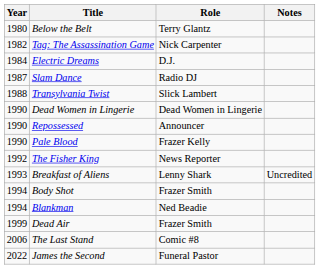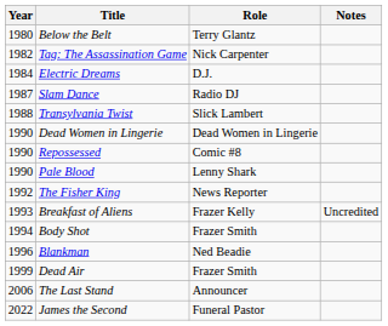 <table class="wikitable sortable">
 <tr>
 <th>Year</th>
 <th>Title</th>
 <th>Role</th>
 <th>Notes</th>
 </tr>
 <tr>
 <td>1980</td>
 <td><em>Below the Belt</em></td>
 <td>Terry Glantz</td>
 <td></td>
 </tr>
 <tr>
 <td>1982</td>
 <td><em><a href='#'>Tag: The Assassination Game</a></em></td>
 <td>Nick Carpenter</td>
 <td></td>
 </tr>
 <tr>
 <td>1984</td>
 <td><a href='#'><em>Electric Dreams</em></a></td>
 <td>D.J.</td>
 <td></td>
 </tr>
 <tr>
 <td>1987</td>
 <td><a href='#'><em>Slam Dance</em></a></td>
 <td>Radio DJ</td>
 <td></td>
 </tr>
 <tr>
 <td>1988</td>
 <td><em><a href='#'>Transylvania Twist</a></em></td>
 <td>Slick Lambert</td>
 <td></td>
 </tr>
 <tr>
 <td>1990</td>
 <td><em>Dead Women in Lingerie</em></td>
 <td>Dead Women in Lingerie</td>
 <td></td>
 </tr>
 <tr>
 <td>1990</td>
 <td><a href='#'><em>Repossessed</em></a></td>
-<td>Announcer</td>
+<td>Comic #8</td>
 <td></td>
 </tr>
 <tr>
 <td>1990</td>
 <td><em><a href='#'>Pale Blood</a></em></td>
-<td>Frazer Kelly</td>
+<td>Lenny Shark</td>
 <td></td>
 </tr>
 <tr>
 <td>1992</td>
 <td><em><a href='#'>The Fisher King</a></em></td>
 <td>News Reporter</td>
 <td></td>
 </tr>
 <tr>
 <td>1993</td>
 <td><em>Breakfast of Aliens</em></td>
-<td>Lenny Shark</td>
+<td>Frazer Kelly</td>
 <td>Uncredited</td>
 </tr>
 <tr>
 <td>1994</td>
 <td><em>Body Shot</em></td>
 <td>Frazer Smith</td>
 <td></td>
 </tr>
 <tr>
-<td>1994</td>
+<td>1996</td>
 <td><em><a href='#'>Blankman</a></em></td>
 <td>Ned Beadie</td>
 <td></td>
 </tr>
 <tr>
 <td>1999</td>
 <td><em>Dead Air</em></td>
 <td>Frazer Smith</td>
 <td></td>
 </tr>
 <tr>
 <td>2006</td>
 <td><em>The Last Stand</em></td>
-<td>Comic #8</td>
+<td>Announcer</td>
 <td></td>
 </tr>
 <tr>
 <td>2022</td>
 <td><em>James the Second</em></td>
 <td>Funeral Pastor</td>
 <td></td>
 </tr>
 </table>
